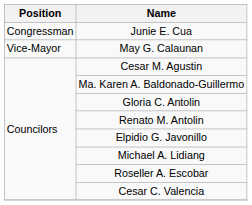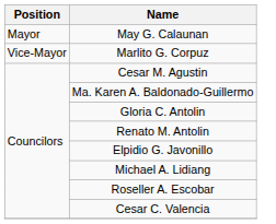 <table class="wikitable" style="line-height:1.20em; font-size:100%;">
 <tr>
 <th>Position</th>
 <th>Name</th>
 </tr>
 <tr>
-<td>Congressman</td>
-<td style="text-align:center;">Junie E. Cua</td>
+<td>Mayor</td>
+<td style="text-align:center;">May G. Calaunan</td>
 </tr>
 <tr>
 <td>Vice-Mayor</td>
-<td style="text-align:center;">May G. Calaunan</td>
+<td style="text-align:center;">Marlito G. Corpuz</td>
 </tr>
 <tr>
 <td rowspan=8>Councilors</td>
 <td style="text-align:center;">Cesar M. Agustin</td>
 </tr>
 <tr>
 <td style="text-align:center;">Ma. Karen A. Baldonado-Guillermo</td>
 </tr>
 <tr>
 <td style="text-align:center;">Gloria C. Antolin</td>
 </tr>
 <tr>
 <td style="text-align:center;">Renato M. Antolin</td>
 </tr>
 <tr>
 <td style="text-align:center;">Elpidio G. Javonillo</td>
 </tr>
 <tr>
 <td style="text-align:center;">Michael A. Lidiang</td>
 </tr>
 <tr>
 <td style="text-align:center;">Roseller A. Escobar</td>
 </tr>
 <tr>
 <td style="text-align:center;">Cesar C. Valencia</td>
 </tr>
 <tr>
 </tr>
 </table>
